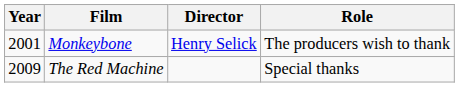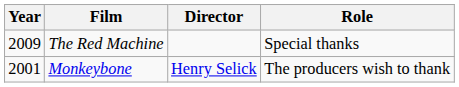 <table class="wikitable">
 <tr>
 <th>Year</th>
 <th>Film</th>
 <th>Director</th>
 <th>Role</th>
 </tr>
 <tr>
+<td>2009</td>
+<td><em>The Red Machine</em></td>
+<td></td>
+<td>Special thanks</td>
+</tr>
+<tr>
 <td>2001</td>
 <td><em><a href='#'>Monkeybone</a></em></td>
 <td><a href='#'>Henry Selick</a></td>
 <td>The producers wish to thank</td>
 </tr>
-<tr>
-<td>2009</td>
-<td><em>The Red Machine</em></td>
-<td></td>
-<td>Special thanks</td>
-</tr>
 </table>
